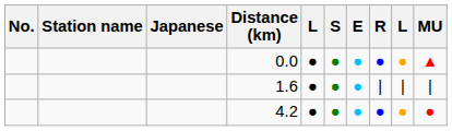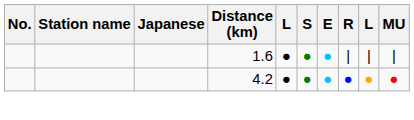 <table class="wikitable">
 <tr>
 <th>No.</th>
 <th>Station name</th>
 <th>Japanese</th>
 <th>Distance<br>(km)</th>
 <th width=15px>L</th>
 <th width=15px>S</th>
 <th width=15px>E</th>
 <th width=15px>R</th>
 <th width=15px>L</th>
 <th width=15px>MU</th>
-</tr>
-<tr>
-<td></td>
-<td></td>
-<td></td>
-<td align=right>0.0</td>
-<td align=center>●</td>
-<td align=center style="color:green">●</td>
-<td align=center style="color:deepskyblue">●</td>
-<td align=center style="color:blue">●</td>
-<td align=center style="color:orange">●</td>
-<td align=center style="color:red">▲</td>
 </tr>
 <tr>
 <td></td>
 <td></td>
 <td></td>
 <td align=right>1.6</td>
 <td align=center>●</td>
 <td align=center style="color:green">●</td>
 <td align=center style="color:deepskyblue">●</td>
 <td align=center>|</td>
 <td align=center>|</td>
 <td align=center>|</td>
 </tr>
 <tr>
 <td></td>
 <td></td>
 <td></td>
 <td align=right>4.2</td>
 <td align=center>●</td>
 <td align=center style="color:green">●</td>
 <td align=center style="color:deepskyblue">●</td>
 <td align=center style="color:blue">●</td>
 <td align=center style="color:orange">●</td>
 <td align=center style="color:red">●</td>
 </tr>
 </table>
